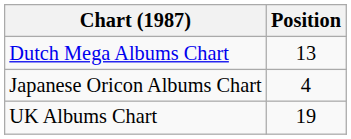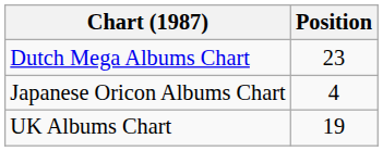 <table class="wikitable" style="text-align:center;">
 <tr>
 <th>Chart (1987)</th>
 <th>Position</th>
 </tr>
 <tr>
 <td align="left"><a href='#'>Dutch Mega Albums Chart</a></td>
-<td>13</td>
+<td>23</td>
 </tr>
 <tr>
 <td align="left">Japanese Oricon Albums Chart</td>
 <td>4</td>
 </tr>
 <tr>
 <td align="left">UK Albums Chart</td>
 <td>19</td>
 </tr>
 </table>
